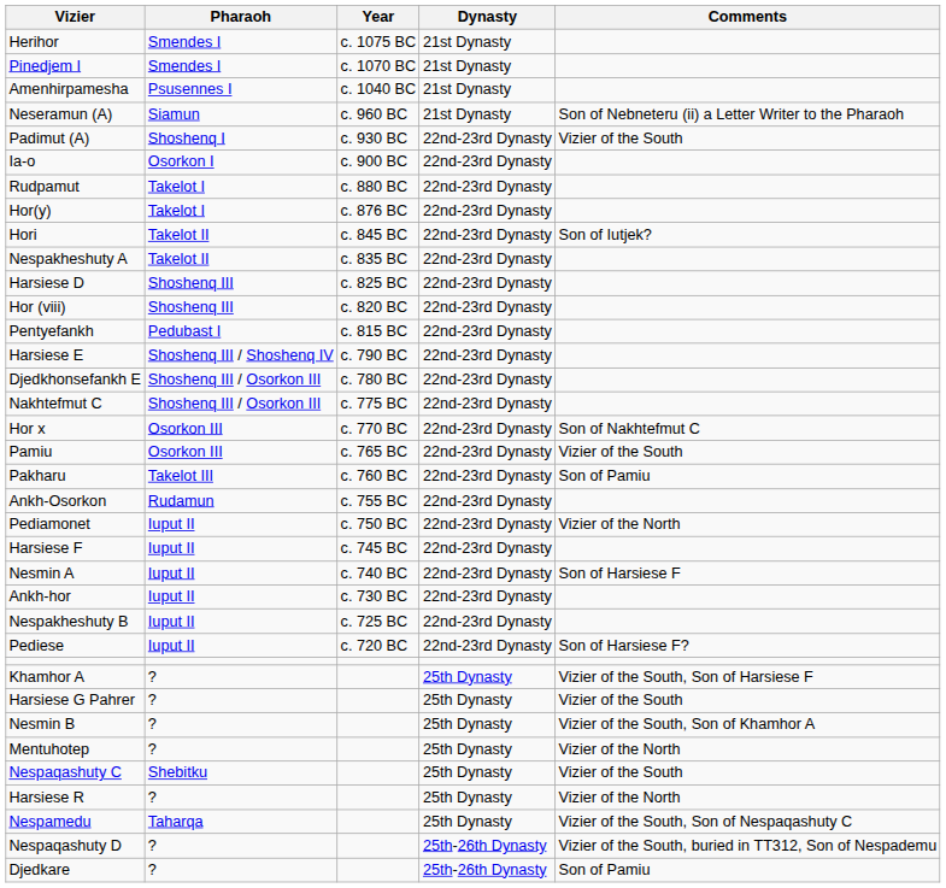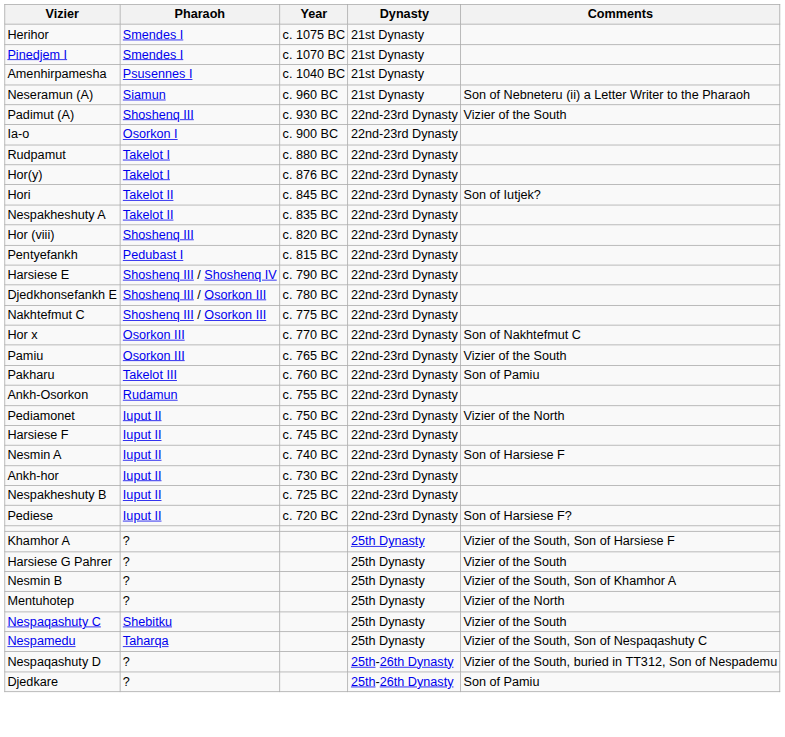 <table class="wikitable" style="margin:auto;">
 <tr>
 <th>Vizier</th>
 <th>Pharaoh</th>
 <th>Year</th>
 <th>Dynasty</th>
 <th>Comments</th>
 </tr>
 <tr>
 <td>Herihor</td>
 <td><a href='#'>Smendes I</a></td>
 <td>c. 1075 BC</td>
 <td>21st Dynasty</td>
 <td></td>
 </tr>
 <tr>
 <td><a href='#'>Pinedjem I</a></td>
 <td><a href='#'>Smendes I</a></td>
 <td>c. 1070 BC</td>
 <td>21st Dynasty</td>
 <td></td>
 </tr>
 <tr>
 <td>Amenhirpamesha</td>
 <td><a href='#'>Psusennes I</a></td>
 <td>c. 1040 BC</td>
 <td>21st Dynasty</td>
 <td></td>
 </tr>
 <tr>
 <td>Neseramun (A)</td>
 <td><a href='#'>Siamun</a></td>
 <td>c. 960 BC</td>
 <td>21st Dynasty</td>
 <td>Son of Nebneteru (ii) a Letter Writer to the Pharaoh</td>
 </tr>
 <tr>
 <td>Padimut (A)</td>
-<td><a href='#'>Shoshenq I</a></td>
+<td><a href='#'>Shoshenq III</a></td>
 <td>c. 930 BC</td>
 <td>22nd-23rd Dynasty</td>
 <td>Vizier of the South</td>
 </tr>
 <tr>
 <td>Ia-o</td>
 <td><a href='#'>Osorkon I</a></td>
 <td>c. 900 BC</td>
 <td>22nd-23rd Dynasty</td>
 <td></td>
 </tr>
 <tr>
 <td>Rudpamut</td>
 <td><a href='#'>Takelot I</a></td>
 <td>c. 880 BC</td>
 <td>22nd-23rd Dynasty</td>
 <td></td>
 </tr>
 <tr>
 <td>Hor(y)</td>
 <td><a href='#'>Takelot I</a></td>
 <td>c. 876 BC</td>
 <td>22nd-23rd Dynasty</td>
 <td></td>
 </tr>
 <tr>
 <td>Hori</td>
 <td><a href='#'>Takelot II</a></td>
 <td>c. 845 BC</td>
 <td>22nd-23rd Dynasty</td>
 <td>Son of Iutjek?</td>
 </tr>
 <tr>
 <td>Nespakheshuty A</td>
 <td><a href='#'>Takelot II</a></td>
 <td>c. 835 BC</td>
-<td>22nd-23rd Dynasty</td>
-<td></td>
-</tr>
-<tr>
-<td>Harsiese D</td>
-<td><a href='#'>Shoshenq III</a></td>
-<td>c. 825 BC</td>
 <td>22nd-23rd Dynasty</td>
 <td></td>
 </tr>
 <tr>
 <td>Hor (viii)</td>
 <td><a href='#'>Shoshenq III</a></td>
 <td>c. 820 BC</td>
 <td>22nd-23rd Dynasty</td>
 <td></td>
 </tr>
 <tr>
 <td>Pentyefankh</td>
 <td><a href='#'>Pedubast I</a></td>
 <td>c. 815 BC</td>
 <td>22nd-23rd Dynasty</td>
 <td></td>
 </tr>
 <tr>
 <td>Harsiese E</td>
 <td><a href='#'>Shoshenq III</a> / <a href='#'>Shoshenq IV</a></td>
 <td>c. 790 BC</td>
 <td>22nd-23rd Dynasty</td>
 <td></td>
 </tr>
 <tr>
 <td>Djedkhonsefankh E</td>
 <td><a href='#'>Shoshenq III</a> / <a href='#'>Osorkon III</a></td>
 <td>c. 780 BC</td>
 <td>22nd-23rd Dynasty</td>
 <td></td>
 </tr>
 <tr>
 <td>Nakhtefmut C</td>
 <td><a href='#'>Shoshenq III</a> / <a href='#'>Osorkon III</a></td>
 <td>c. 775 BC</td>
 <td>22nd-23rd Dynasty</td>
 <td></td>
 </tr>
 <tr>
 <td>Hor x</td>
 <td><a href='#'>Osorkon III</a></td>
 <td>c. 770 BC</td>
 <td>22nd-23rd Dynasty</td>
 <td>Son of Nakhtefmut C</td>
 </tr>
 <tr>
 <td>Pamiu</td>
 <td><a href='#'>Osorkon III</a></td>
 <td>c. 765 BC</td>
 <td>22nd-23rd Dynasty</td>
 <td>Vizier of the South</td>
 </tr>
 <tr>
 <td>Pakharu</td>
 <td><a href='#'>Takelot III</a></td>
 <td>c. 760 BC</td>
 <td>22nd-23rd Dynasty</td>
 <td>Son of Pamiu</td>
 </tr>
 <tr>
 <td>Ankh-Osorkon</td>
 <td><a href='#'>Rudamun</a></td>
 <td>c. 755 BC</td>
 <td>22nd-23rd Dynasty</td>
 <td></td>
 </tr>
 <tr>
 <td>Pediamonet</td>
 <td><a href='#'>Iuput II</a></td>
 <td>c. 750 BC</td>
 <td>22nd-23rd Dynasty</td>
 <td>Vizier of the North</td>
 </tr>
 <tr>
 <td>Harsiese F</td>
 <td><a href='#'>Iuput II</a></td>
 <td>c. 745 BC</td>
 <td>22nd-23rd Dynasty</td>
 <td></td>
 </tr>
 <tr>
 <td>Nesmin A</td>
 <td><a href='#'>Iuput II</a></td>
 <td>c. 740 BC</td>
 <td>22nd-23rd Dynasty</td>
 <td>Son of Harsiese F</td>
 </tr>
 <tr>
 <td>Ankh-hor</td>
 <td><a href='#'>Iuput II</a></td>
 <td>c. 730 BC</td>
 <td>22nd-23rd Dynasty</td>
 <td></td>
 </tr>
 <tr>
 <td>Nespakheshuty B</td>
 <td><a href='#'>Iuput II</a></td>
 <td>c. 725 BC</td>
 <td>22nd-23rd Dynasty</td>
 <td></td>
 </tr>
 <tr>
 <td>Pediese</td>
 <td><a href='#'>Iuput II</a></td>
 <td>c. 720 BC</td>
 <td>22nd-23rd Dynasty</td>
 <td>Son of Harsiese F?</td>
 </tr>
 <tr>
 <td></td>
 <td></td>
 <td></td>
 <td></td>
 </tr>
 <tr>
 <td>Khamhor A</td>
 <td>?</td>
 <td></td>
 <td><a href='#'>25th Dynasty</a></td>
 <td>Vizier of the South, Son of Harsiese F</td>
 </tr>
 <tr>
 <td>Harsiese G Pahrer</td>
 <td>?</td>
 <td></td>
 <td>25th Dynasty</td>
 <td>Vizier of the South</td>
 </tr>
 <tr>
 <td>Nesmin B</td>
 <td>?</td>
 <td></td>
 <td>25th Dynasty</td>
 <td>Vizier of the South, Son of Khamhor A</td>
 </tr>
 <tr>
 <td>Mentuhotep</td>
 <td>?</td>
 <td></td>
 <td>25th Dynasty</td>
 <td>Vizier of the North</td>
 </tr>
 <tr>
 <td><a href='#'>Nespaqashuty C</a></td>
 <td><a href='#'>Shebitku</a></td>
 <td></td>
 <td>25th Dynasty</td>
 <td>Vizier of the South</td>
 </tr>
 <tr>
-<td>Harsiese R</td>
-<td>?</td>
-<td></td>
-<td>25th Dynasty</td>
-<td>Vizier of the North</td>
-</tr>
-<tr>
 <td><a href='#'>Nespamedu</a></td>
 <td><a href='#'>Taharqa</a></td>
 <td></td>
 <td>25th Dynasty</td>
 <td>Vizier of the South, Son of Nespaqashuty C</td>
 </tr>
 <tr>
 <td>Nespaqashuty D</td>
 <td>?</td>
 <td></td>
 <td><a href='#'>25th</a>-<a href='#'>26th Dynasty</a></td>
 <td>Vizier of the South, buried in TT312, Son of Nespademu</td>
 </tr>
 <tr>
 <td>Djedkare</td>
 <td>?</td>
 <td></td>
 <td><a href='#'>25th</a>-<a href='#'>26th Dynasty</a></td>
 <td>Son of Pamiu</td>
 </tr>
 </table>
